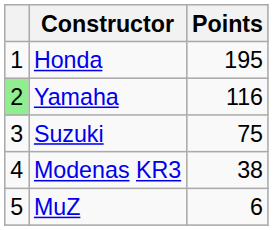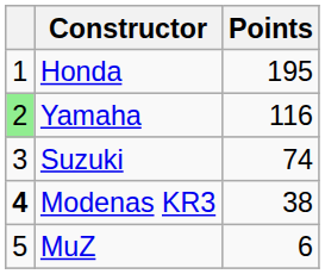 <table class="wikitable" style="font-size: 95%;">
 <tr>
 <th></th>
 <th>Constructor</th>
 <th>Points</th>
 </tr>
 <tr>
 <td align=center>1</td>
 <td> <a href='#'>Honda</a></td>
 <td align=right>195</td>
 </tr>
 <tr>
 <td align=center style="background: lightgreen;">2</td>
 <td> <a href='#'>Yamaha</a></td>
 <td align=right>116</td>
 </tr>
 <tr>
 <td align=center>3</td>
 <td> <a href='#'>Suzuki</a></td>
-<td align=right>75</td>
+<td align=right>74</td>
 </tr>
 <tr>
-<td align=center>4</td>
+<td align=center><strong>4</strong></td>
 <td> <a href='#'>Modenas</a> <a href='#'>KR3</a></td>
 <td align=right>38</td>
 </tr>
 <tr>
 <td align=center>5</td>
 <td> <a href='#'>MuZ</a></td>
 <td align=right>6</td>
 </tr>
 </table>
